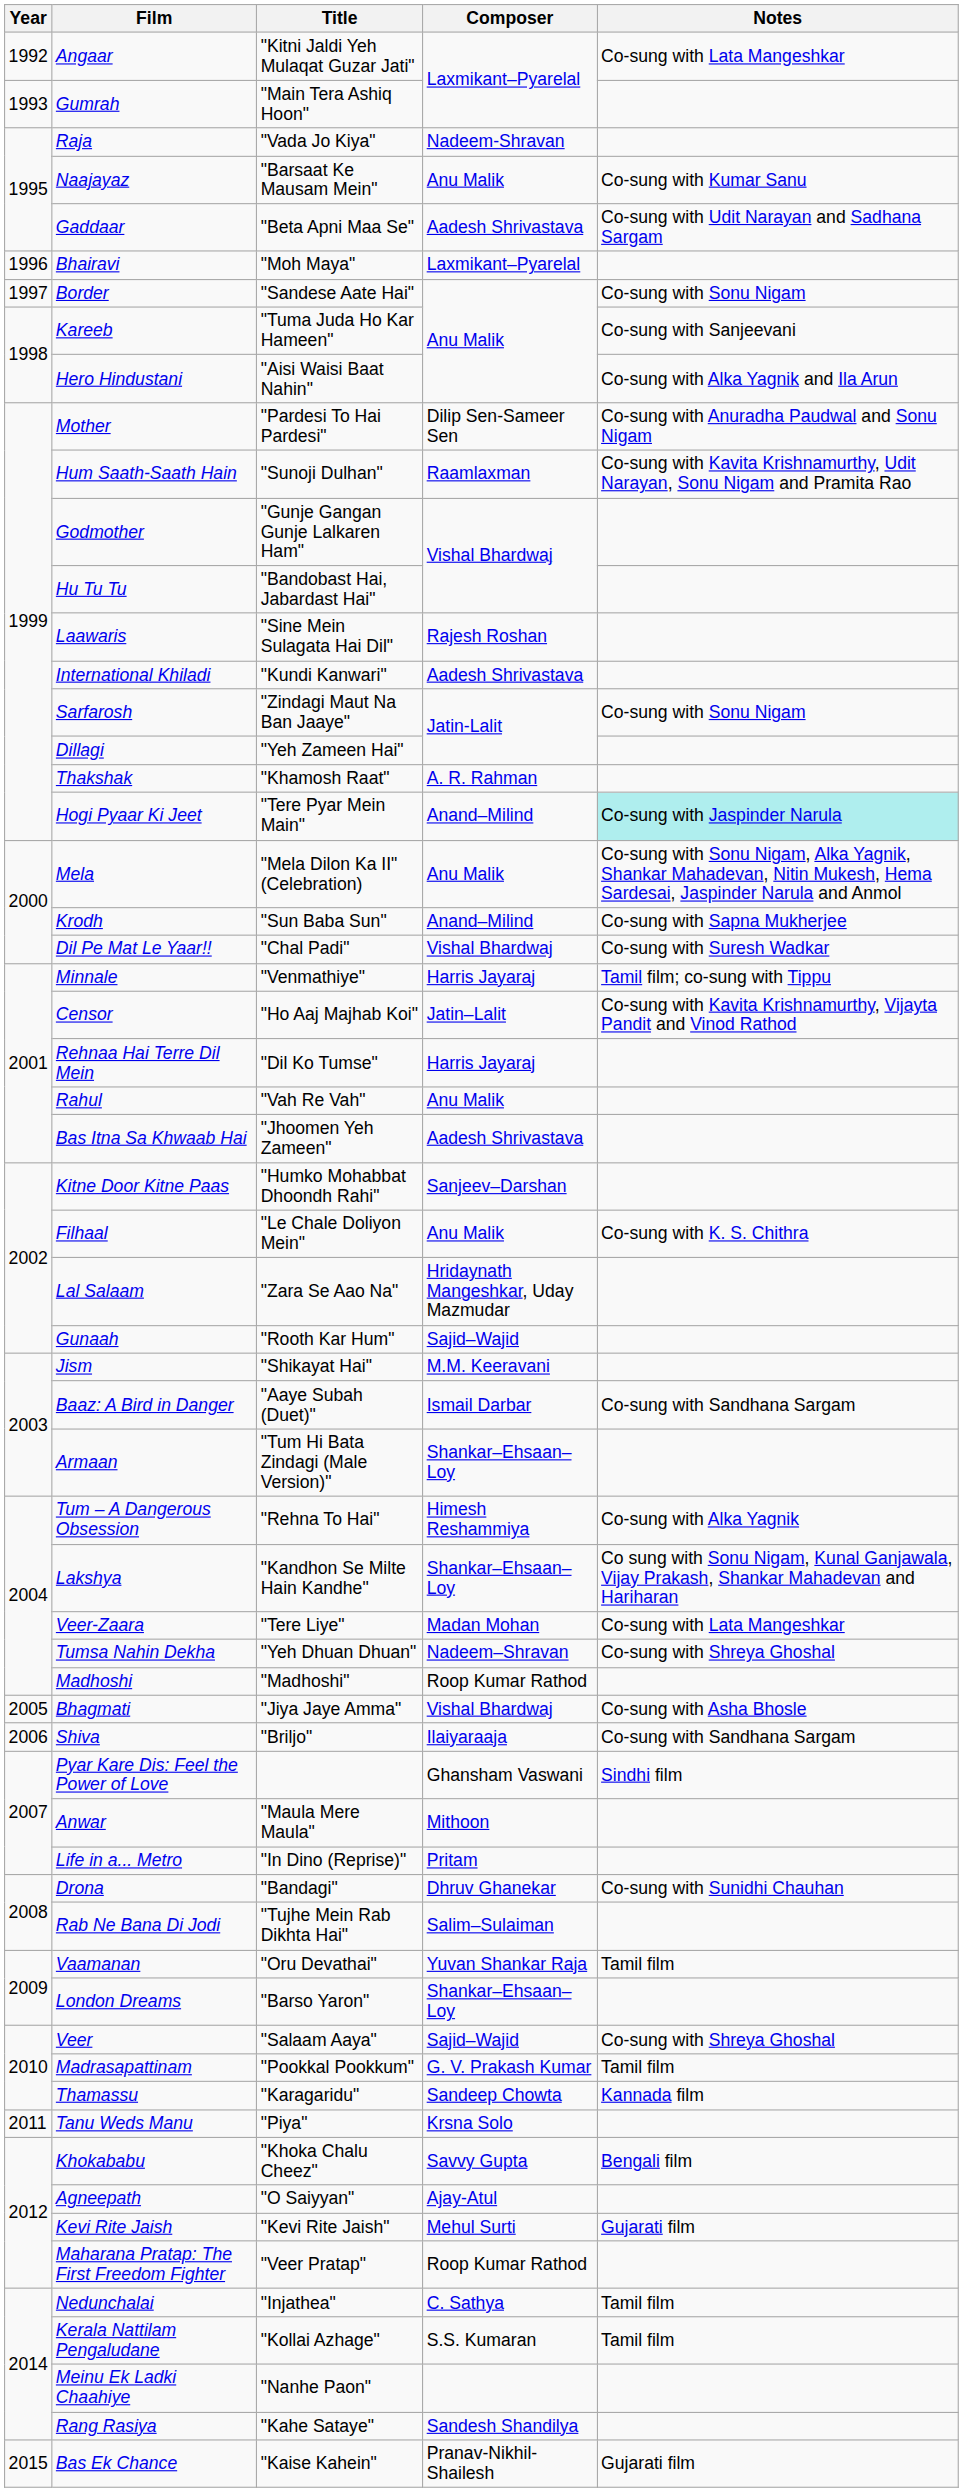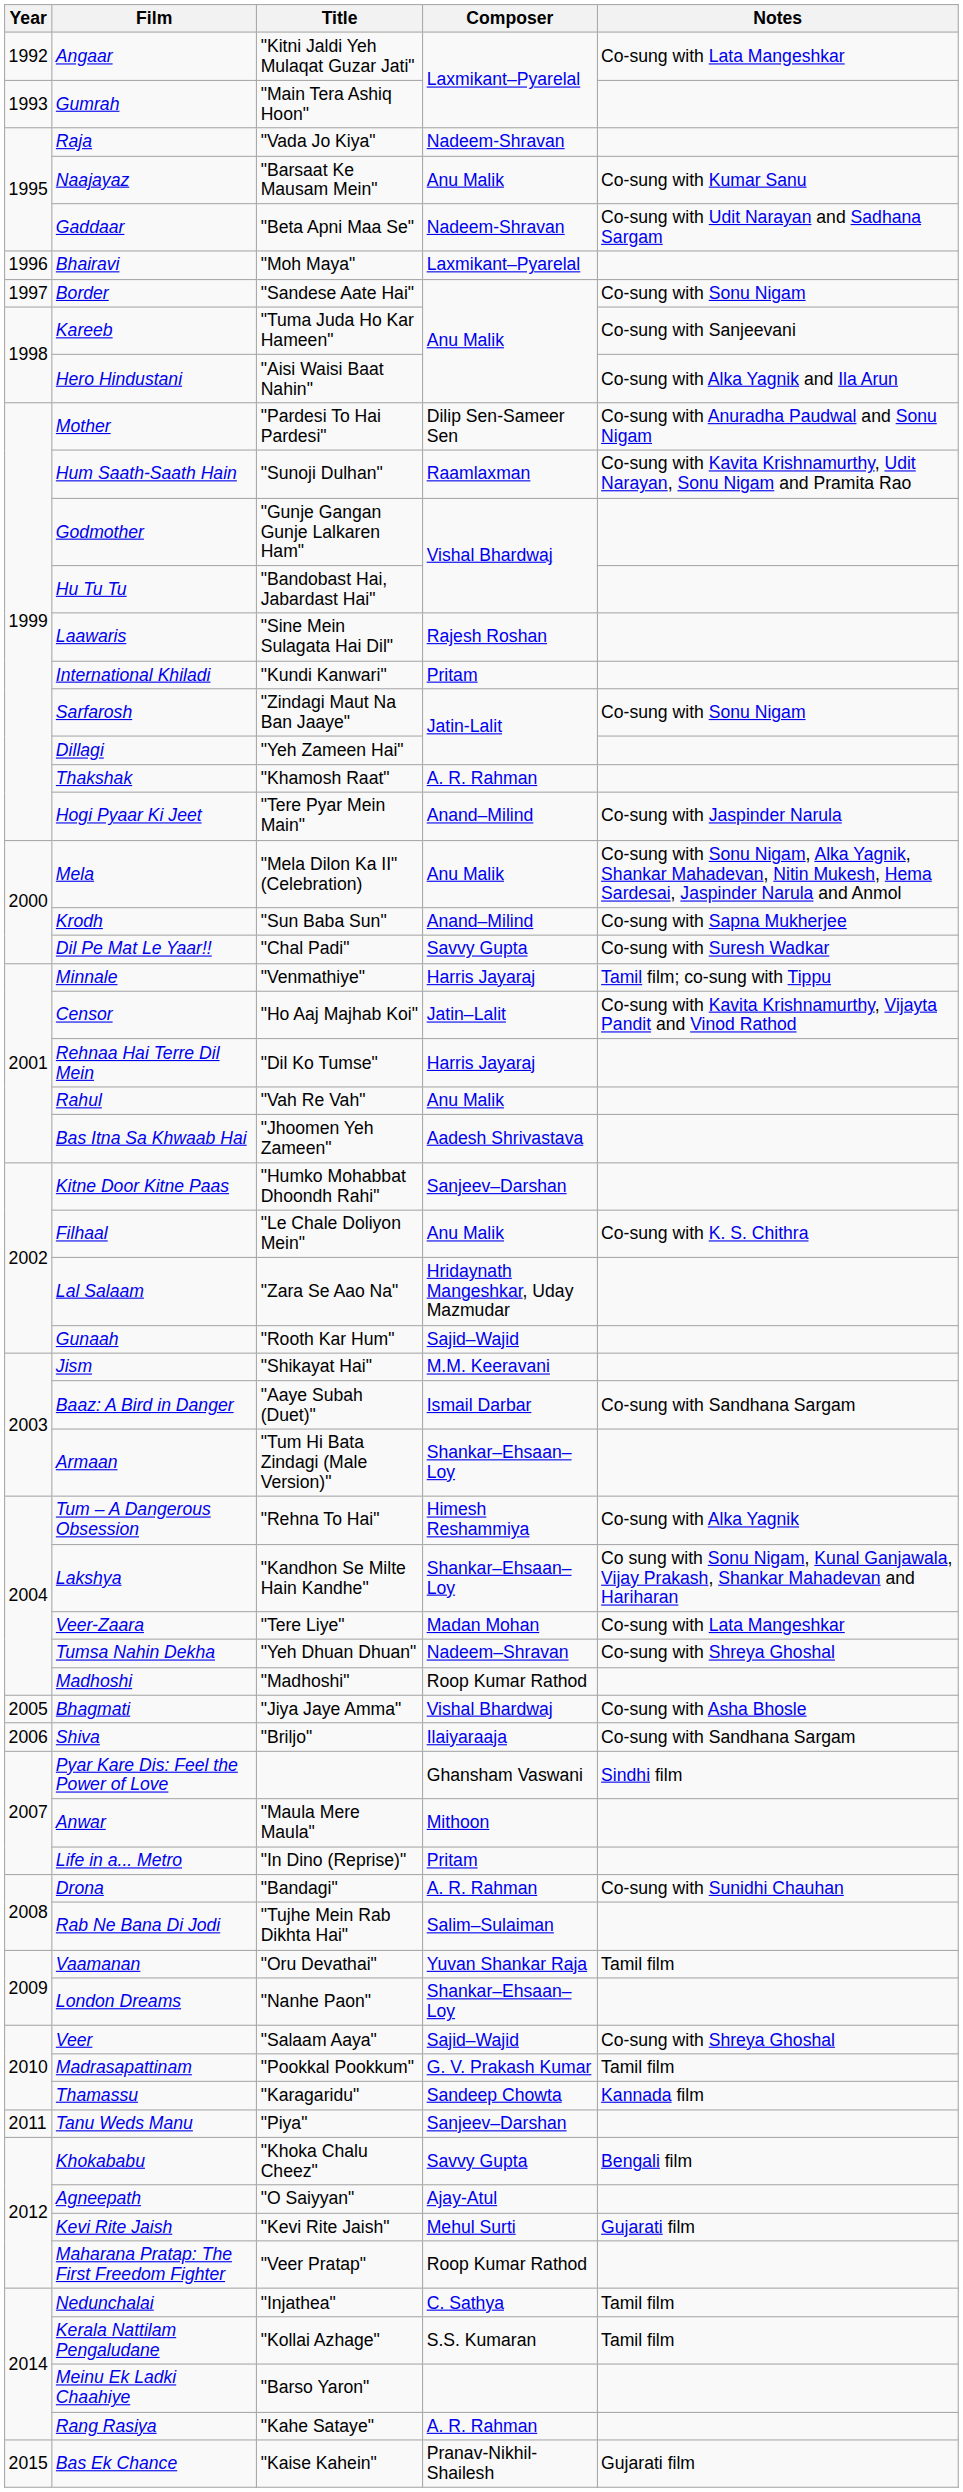 <table class="wikitable">
 <tr>
 <th>Year</th>
 <th>Film</th>
 <th>Title</th>
 <th>Composer</th>
 <th>Notes</th>
 </tr>
 <tr>
 <td>1992</td>
 <td><a href='#'><em>Angaar</em></a></td>
 <td>"Kitni Jaldi Yeh Mulaqat Guzar Jati"</td>
 <td rowspan="2"><a href='#'>Laxmikant–Pyarelal</a></td>
 <td>Co-sung with <a href='#'>Lata Mangeshkar</a></td>
 </tr>
 <tr>
 <td>1993</td>
 <td><a href='#'><em>Gumrah</em></a></td>
 <td>"Main Tera Ashiq Hoon"</td>
 <td></td>
 </tr>
 <tr>
 <td rowspan="3">1995</td>
 <td><em><a href='#'>Raja</a></em></td>
 <td>"Vada Jo Kiya"</td>
 <td><a href='#'>Nadeem-Shravan</a></td>
 <td></td>
 </tr>
 <tr>
 <td><em><a href='#'>Naajayaz</a></em></td>
 <td>"Barsaat Ke Mausam Mein"</td>
 <td><a href='#'>Anu Malik</a></td>
 <td>Co-sung with <a href='#'>Kumar Sanu</a></td>
 </tr>
 <tr>
 <td><a href='#'><em>Gaddaar</em></a></td>
 <td>"Beta Apni Maa Se"</td>
-<td><a href='#'>Aadesh Shrivastava</a></td>
+<td><a href='#'>Nadeem-Shravan</a></td>
 <td>Co-sung with <a href='#'>Udit Narayan</a> and <a href='#'>Sadhana Sargam</a></td>
 </tr>
 <tr>
 <td>1996</td>
 <td><em><a href='#'>Bhairavi</a></em></td>
 <td>"Moh Maya"</td>
 <td><a href='#'>Laxmikant–Pyarelal</a></td>
 <td></td>
 </tr>
 <tr>
 <td>1997</td>
 <td><em><a href='#'>Border</a></em></td>
 <td>"Sandese Aate Hai"</td>
 <td rowspan="3"><a href='#'>Anu Malik</a></td>
 <td>Co-sung with <a href='#'>Sonu Nigam</a></td>
 </tr>
 <tr>
 <td rowspan="2">1998</td>
 <td><em><a href='#'>Kareeb</a></em></td>
 <td>"Tuma Juda Ho Kar Hameen"</td>
 <td>Co-sung with Sanjeevani</td>
 </tr>
 <tr>
 <td><em><a href='#'>Hero Hindustani</a></em></td>
 <td>"Aisi Waisi Baat Nahin"</td>
 <td>Co-sung with <a href='#'>Alka Yagnik</a> and <a href='#'>Ila Arun</a></td>
 </tr>
 <tr>
 <td rowspan="10">1999</td>
 <td><em><a href='#'>Mother</a></em></td>
 <td>"Pardesi To Hai Pardesi"</td>
 <td>Dilip Sen-Sameer Sen</td>
 <td>Co-sung with <a href='#'>Anuradha Paudwal</a> and <a href='#'>Sonu Nigam</a></td>
 </tr>
 <tr>
 <td><em><a href='#'>Hum Saath-Saath Hain</a></em></td>
 <td>"Sunoji Dulhan"</td>
 <td><a href='#'>Raamlaxman</a></td>
 <td>Co-sung with <a href='#'>Kavita Krishnamurthy</a>, <a href='#'>Udit Narayan</a>, <a href='#'>Sonu Nigam</a> and Pramita Rao</td>
 </tr>
 <tr>
 <td><em><a href='#'>Godmother</a></em></td>
 <td>"Gunje Gangan Gunje Lalkaren  Ham"</td>
 <td rowspan="2"><a href='#'>Vishal Bhardwaj</a></td>
 <td></td>
 </tr>
 <tr>
 <td><em><a href='#'>Hu Tu Tu</a></em></td>
 <td>"Bandobast Hai, Jabardast Hai"</td>
 <td></td>
 </tr>
 <tr>
 <td><em><a href='#'>Laawaris</a></em></td>
 <td>"Sine Mein Sulagata Hai Dil"</td>
 <td><a href='#'>Rajesh Roshan</a></td>
 <td></td>
 </tr>
 <tr>
 <td><em><a href='#'>International Khiladi</a></em></td>
 <td>"Kundi Kanwari"</td>
-<td><a href='#'>Aadesh Shrivastava</a></td>
+<td><a href='#'>Pritam</a></td>
 <td></td>
 </tr>
 <tr>
 <td><em><a href='#'>Sarfarosh</a></em></td>
 <td>"Zindagi Maut Na Ban Jaaye"</td>
 <td rowspan="2"><a href='#'>Jatin-Lalit</a></td>
 <td>Co-sung with <a href='#'>Sonu Nigam</a></td>
 </tr>
 <tr>
 <td><em><a href='#'>Dillagi</a></em></td>
 <td>"Yeh Zameen Hai"</td>
 <td></td>
 </tr>
 <tr>
 <td><em><a href='#'>Thakshak</a></em></td>
 <td>"Khamosh Raat"</td>
 <td><a href='#'>A. R. Rahman</a></td>
 <td></td>
 </tr>
 <tr>
 <td><em><a href='#'>Hogi Pyaar Ki Jeet</a></em></td>
 <td>"Tere Pyar Mein Main"</td>
 <td><a href='#'>Anand–Milind</a></td>
-<td style="background: paleturquoise;">Co-sung with <a href='#'>Jaspinder Narula</a></td>
+<td>Co-sung with <a href='#'>Jaspinder Narula</a></td>
 </tr>
 <tr>
 <td rowspan="3">2000</td>
 <td><em><a href='#'>Mela</a></em></td>
 <td>"Mela Dilon Ka II" (Celebration)</td>
 <td><a href='#'>Anu Malik</a></td>
 <td>Co-sung with <a href='#'>Sonu Nigam</a>, <a href='#'>Alka Yagnik</a>, <a href='#'>Shankar Mahadevan</a>, <a href='#'>Nitin Mukesh</a>, <a href='#'>Hema Sardesai</a>, <a href='#'>Jaspinder Narula</a> and Anmol</td>
 </tr>
 <tr>
 <td><em><a href='#'>Krodh</a></em></td>
 <td>"Sun Baba Sun"</td>
 <td><a href='#'>Anand–Milind</a></td>
 <td>Co-sung with <a href='#'>Sapna Mukherjee</a></td>
 </tr>
 <tr>
 <td><em><a href='#'>Dil Pe Mat Le Yaar!!</a></em></td>
 <td>"Chal Padi"</td>
-<td><a href='#'>Vishal Bhardwaj</a></td>
+<td><a href='#'>Savvy Gupta</a></td>
 <td>Co-sung with <a href='#'>Suresh Wadkar</a></td>
 </tr>
 <tr>
 <td rowspan="5">2001</td>
 <td><em><a href='#'>Minnale</a></em></td>
 <td>"Venmathiye"</td>
 <td><a href='#'>Harris Jayaraj</a></td>
 <td><a href='#'>Tamil</a> film; co-sung with <a href='#'>Tippu</a></td>
 </tr>
 <tr>
 <td><a href='#'><em>Censor</em></a></td>
 <td>"Ho Aaj Majhab Koi"</td>
 <td><a href='#'>Jatin–Lalit</a></td>
 <td>Co-sung with <a href='#'>Kavita Krishnamurthy</a>, <a href='#'>Vijayta Pandit</a> and <a href='#'>Vinod Rathod</a></td>
 </tr>
 <tr>
 <td><em><a href='#'>Rehnaa Hai Terre Dil Mein</a></em></td>
 <td>"Dil Ko Tumse"</td>
 <td><a href='#'>Harris Jayaraj</a></td>
 <td></td>
 </tr>
 <tr>
 <td><a href='#'><em>Rahul</em></a></td>
 <td>"Vah Re Vah"</td>
 <td><a href='#'>Anu Malik</a></td>
 <td></td>
 </tr>
 <tr>
 <td><em><a href='#'>Bas Itna Sa Khwaab Hai</a></em></td>
 <td>"Jhoomen Yeh Zameen"</td>
 <td><a href='#'>Aadesh Shrivastava</a></td>
 <td></td>
 </tr>
 <tr>
 <td rowspan="4">2002</td>
 <td><em><a href='#'>Kitne Door Kitne Paas</a></em></td>
 <td>"Humko Mohabbat Dhoondh Rahi"</td>
 <td><a href='#'>Sanjeev–Darshan</a></td>
 <td></td>
 </tr>
 <tr>
 <td><em><a href='#'>Filhaal</a></em></td>
 <td>"Le Chale Doliyon Mein"</td>
 <td><a href='#'>Anu Malik</a></td>
 <td>Co-sung with <a href='#'>K. S. Chithra</a></td>
 </tr>
 <tr>
 <td><a href='#'><em>Lal Salaam</em></a></td>
 <td>"Zara Se Aao Na"</td>
 <td><a href='#'>Hridaynath Mangeshkar</a>, Uday Mazmudar</td>
 <td></td>
 </tr>
 <tr>
 <td><em><a href='#'>Gunaah</a></em></td>
 <td>"Rooth Kar Hum"</td>
 <td><a href='#'>Sajid–Wajid</a></td>
 <td></td>
 </tr>
 <tr>
 <td rowspan="3">2003</td>
 <td><em><a href='#'>Jism</a></em></td>
 <td>"Shikayat Hai"</td>
 <td><a href='#'>M.M. Keeravani</a></td>
 <td></td>
 </tr>
 <tr>
 <td><em><a href='#'>Baaz: A Bird in Danger</a></em></td>
 <td>"Aaye Subah (Duet)"</td>
 <td><a href='#'>Ismail Darbar</a></td>
 <td>Co-sung with Sandhana Sargam</td>
 </tr>
 <tr>
 <td><em><a href='#'>Armaan</a></em></td>
 <td>"Tum Hi Bata Zindagi (Male Version)"</td>
 <td><a href='#'>Shankar–Ehsaan–Loy</a></td>
 <td></td>
 </tr>
 <tr>
 <td rowspan="5">2004</td>
 <td><em><a href='#'>Tum – A Dangerous Obsession</a></em></td>
 <td>"Rehna To Hai"</td>
 <td><a href='#'>Himesh Reshammiya</a></td>
 <td>Co-sung with <a href='#'>Alka Yagnik</a></td>
 </tr>
 <tr>
 <td><em><a href='#'>Lakshya</a></em></td>
 <td>"Kandhon Se Milte Hain Kandhe"</td>
 <td><a href='#'>Shankar–Ehsaan–Loy</a></td>
 <td>Co sung with <a href='#'>Sonu Nigam</a>, <a href='#'>Kunal Ganjawala</a>, <a href='#'>Vijay Prakash</a>, <a href='#'>Shankar Mahadevan</a> and <a href='#'>Hariharan</a></td>
 </tr>
 <tr>
 <td><em><a href='#'>Veer-Zaara</a></em></td>
 <td>"Tere Liye"</td>
 <td><a href='#'>Madan Mohan</a></td>
 <td>Co-sung with <a href='#'>Lata Mangeshkar</a></td>
 </tr>
 <tr>
 <td><em><a href='#'>Tumsa Nahin Dekha</a></em></td>
 <td>"Yeh Dhuan Dhuan"</td>
 <td><a href='#'>Nadeem–Shravan</a></td>
 <td>Co-sung with <a href='#'>Shreya Ghoshal</a></td>
 </tr>
 <tr>
 <td><em><a href='#'>Madhoshi</a></em></td>
 <td>"Madhoshi"</td>
 <td>Roop Kumar Rathod</td>
 <td></td>
 </tr>
 <tr>
 <td>2005</td>
 <td><em><a href='#'>Bhagmati</a></em></td>
 <td>"Jiya Jaye Amma"</td>
 <td><a href='#'>Vishal Bhardwaj</a></td>
 <td>Co-sung with <a href='#'>Asha Bhosle</a></td>
 </tr>
 <tr>
 <td>2006</td>
 <td><a href='#'><em>Shiva</em></a></td>
 <td>"Briljo"</td>
 <td><a href='#'>Ilaiyaraaja</a></td>
 <td>Co-sung with Sandhana Sargam</td>
 </tr>
 <tr>
 <td rowspan="3">2007</td>
 <td><a href='#'><em>Pyar Kare Dis: Feel the Power of Love</em></a></td>
 <td></td>
 <td>Ghansham Vaswani</td>
 <td><a href='#'>Sindhi</a> film</td>
 </tr>
 <tr>
 <td><em><a href='#'>Anwar</a></em></td>
 <td>"Maula Mere Maula"</td>
 <td><a href='#'>Mithoon</a></td>
 <td></td>
 </tr>
 <tr>
 <td><em><a href='#'>Life in a... Metro</a></em></td>
 <td>"In Dino (Reprise)"</td>
 <td><a href='#'>Pritam</a></td>
 <td></td>
 </tr>
 <tr>
 <td rowspan="2">2008</td>
 <td><em><a href='#'>Drona</a></em></td>
 <td>"Bandagi"</td>
-<td><a href='#'>Dhruv Ghanekar</a></td>
+<td><a href='#'>A. R. Rahman</a></td>
 <td>Co-sung with <a href='#'>Sunidhi Chauhan</a></td>
 </tr>
 <tr>
 <td><a href='#'><em>Rab Ne Bana Di Jodi</em></a></td>
 <td>"Tujhe Mein Rab Dikhta Hai"</td>
 <td><a href='#'>Salim–Sulaiman</a></td>
 <td></td>
 </tr>
 <tr>
 <td rowspan="2">2009</td>
 <td><em><a href='#'>Vaamanan</a></em></td>
 <td>"Oru Devathai"</td>
 <td><a href='#'>Yuvan Shankar Raja</a></td>
 <td>Tamil film</td>
 </tr>
 <tr>
 <td><em><a href='#'>London Dreams</a></em></td>
-<td>"Barso Yaron"</td>
+<td>"Nanhe Paon"</td>
 <td><a href='#'>Shankar–Ehsaan–Loy</a></td>
 <td></td>
 </tr>
 <tr>
 <td rowspan="3">2010</td>
 <td><em><a href='#'>Veer</a></em></td>
 <td>"Salaam Aaya"</td>
 <td><a href='#'>Sajid–Wajid</a></td>
 <td>Co-sung with <a href='#'>Shreya Ghoshal</a></td>
 </tr>
 <tr>
 <td><em><a href='#'>Madrasapattinam</a></em></td>
 <td>"Pookkal Pookkum"</td>
 <td><a href='#'>G. V. Prakash Kumar</a></td>
 <td>Tamil film</td>
 </tr>
 <tr>
 <td><em><a href='#'>Thamassu</a></em></td>
 <td>"Karagaridu"</td>
 <td><a href='#'>Sandeep Chowta</a></td>
 <td><a href='#'>Kannada</a> film</td>
 </tr>
 <tr>
 <td>2011</td>
 <td><em><a href='#'>Tanu Weds Manu</a></em></td>
 <td>"Piya"</td>
-<td><a href='#'>Krsna Solo</a></td>
+<td><a href='#'>Sanjeev–Darshan</a></td>
 <td></td>
 </tr>
 <tr>
 <td rowspan="4">2012</td>
 <td><em><a href='#'>Khokababu</a></em></td>
 <td>"Khoka Chalu Cheez"</td>
 <td><a href='#'>Savvy Gupta</a></td>
 <td><a href='#'>Bengali</a> film</td>
 </tr>
 <tr>
 <td><em><a href='#'>Agneepath</a></em></td>
 <td>"O Saiyyan"</td>
 <td><a href='#'>Ajay-Atul</a></td>
 <td></td>
 </tr>
 <tr>
 <td><a href='#'><em>Kevi Rite Jaish</em></a></td>
 <td>"Kevi Rite Jaish"</td>
 <td><a href='#'>Mehul Surti</a></td>
 <td><a href='#'>Gujarati</a> film</td>
 </tr>
 <tr>
 <td><em><a href='#'>Maharana Pratap: The First Freedom Fighter</a></em></td>
 <td>"Veer Pratap"</td>
 <td>Roop Kumar Rathod</td>
 <td></td>
 </tr>
 <tr>
 <td rowspan="4">2014</td>
 <td><em><a href='#'>Nedunchalai</a></em></td>
 <td>"Injathea"</td>
 <td><a href='#'>C. Sathya</a></td>
 <td>Tamil film</td>
 </tr>
 <tr>
 <td><em><a href='#'>Kerala Nattilam Pengaludane</a></em></td>
 <td>"Kollai Azhage"</td>
 <td>S.S. Kumaran</td>
 <td>Tamil film</td>
 </tr>
 <tr>
 <td><em><a href='#'>Meinu Ek Ladki Chaahiye</a></em></td>
-<td>"Nanhe Paon"</td>
+<td>"Barso Yaron"</td>
 <td></td>
 <td></td>
 </tr>
 <tr>
 <td><em><a href='#'>Rang Rasiya</a></em></td>
 <td>"Kahe Sataye"</td>
-<td><a href='#'>Sandesh Shandilya</a></td>
+<td><a href='#'>A. R. Rahman</a></td>
 <td></td>
 </tr>
 <tr>
 <td>2015</td>
 <td><em><a href='#'>Bas Ek Chance</a></em></td>
 <td>"Kaise Kahein"</td>
 <td>Pranav-Nikhil-Shailesh</td>
 <td>Gujarati film</td>
 </tr>
 </table>
